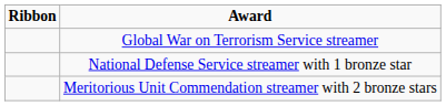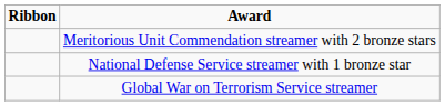 <table class="wikitable" style="text-align:center">
 <tr>
 <td><strong>Ribbon</strong></td>
 <td><strong>Award</strong></td>
 </tr>
 <tr>
 <td></td>
-<td><a href='#'>Global War on Terrorism Service streamer</a></td>
+<td><a href='#'>Meritorious Unit Commendation streamer</a> with 2 bronze stars</td>
 </tr>
 <tr>
 <td></td>
 <td><a href='#'>National Defense Service streamer</a> with 1 bronze star</td>
 </tr>
 <tr>
 <td></td>
-<td><a href='#'>Meritorious Unit Commendation streamer</a> with 2 bronze stars</td>
+<td><a href='#'>Global War on Terrorism Service streamer</a></td>
 </tr>
 </table>
